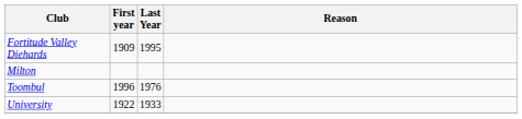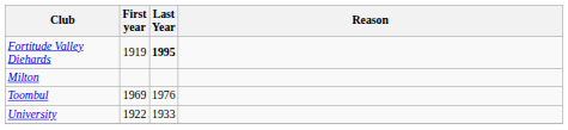 <table class="wikitable sortable">
 <tr>
 <th scope="col" width="150px">Club</th>
 <th scope="col" width="30px">First year</th>
 <th scope="col" width="30px">Last Year</th>
 <th scope="col" width="520px">Reason</th>
 </tr>
 <tr>
 <td><em><a href='#'>Fortitude Valley Diehards</a></em></td>
-<td align="center">1909</td>
-<td align="center">1995</td>
+<td align="center">1919</td>
+<td align="center"><strong>1995</strong></td>
 <td></td>
 </tr>
 <tr>
 <td><em><a href='#'>Milton</a></em></td>
 <td></td>
 <td></td>
 <td></td>
 </tr>
 <tr>
 <td><em><a href='#'>Toombul</a></em></td>
-<td align="center">1996</td>
+<td align="center">1969</td>
 <td align="center">1976</td>
 <td></td>
 </tr>
 <tr>
 <td><em><a href='#'>University</a></em></td>
 <td align="center">1922</td>
 <td align="center">1933</td>
 <td></td>
 </tr>
 <tr>
 </tr>
 </table>
